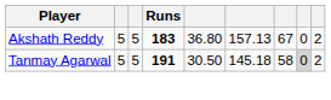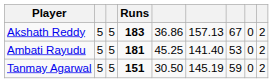 <table class="wikitable sortable" style="text-align: center;">
 <tr>
 <th class="unsortable">Player</th>
 <th></th>
 <th></th>
 <th>Runs</th>
 <th></th>
 <th></th>
 <th></th>
 <th></th>
 <th></th>
 </tr>
 <tr>
 <td style="text-align:left"><a href='#'>Akshath Reddy</a></td>
 <td style="text-align:left">5</td>
 <td>5</td>
 <td><strong>183</strong></td>
-<td>36.80</td>
+<td>36.86</td>
 <td>157.13</td>
 <td>67</td>
+<td>0</td>
+<td>2</td>
+</tr>
+<tr>
+<td style="text-align:left"><a href='#'>Ambati Rayudu</a></td>
+<td style="text-align:left">5</td>
+<td>5</td>
+<td><strong>181</strong></td>
+<td>45.25</td>
+<td>141.40</td>
+<td>53</td>
 <td>0</td>
 <td>2</td>
 </tr>
 <tr>
 <td style="text-align:left"><a href='#'>Tanmay Agarwal</a></td>
 <td style="text-align:left">5</td>
 <td>5</td>
-<td><strong>191</strong></td>
+<td><strong>151</strong></td>
 <td>30.50</td>
-<td>145.18</td>
-<td>58</td>
-<td style="background: lightgrey;">0</td>
+<td>145.19</td>
+<td>59</td>
+<td>0</td>
 <td>2</td>
 </tr>
 </table>
